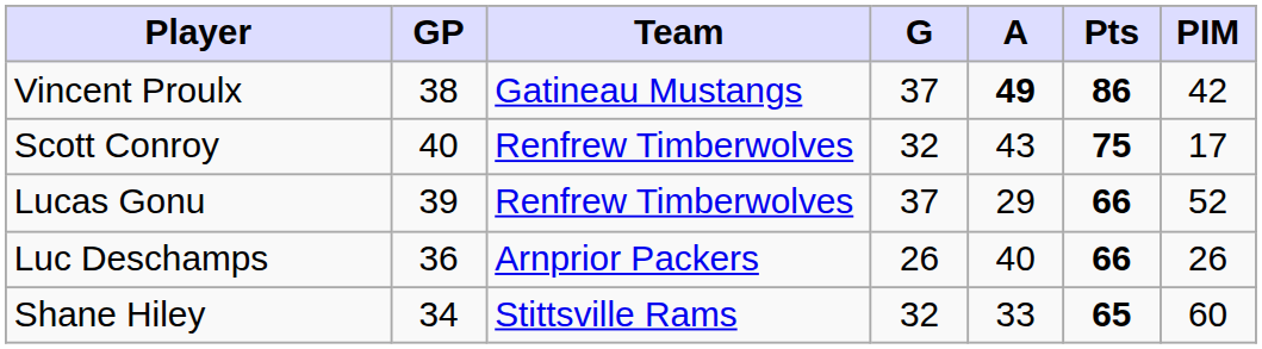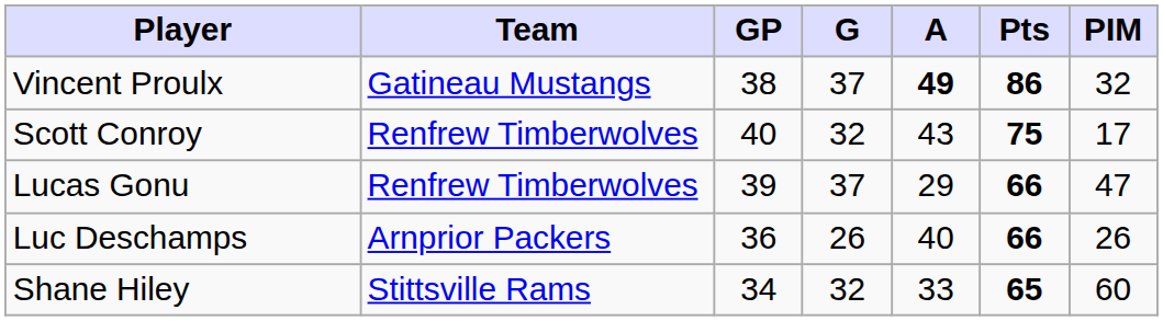 <table class="wikitable" style="text-align:center">
 <tr>
 <th style="background:#ddf; width:30%;">Player</th>
+<th style="background:#ddf; width:30%;">Team</th>
 <th style="background:#ddf; width:7.5%;">GP</th>
-<th style="background:#ddf; width:30%;">Team</th>
 <th style="background:#ddf; width:7.5%;">G</th>
 <th style="background:#ddf; width:7.5%;">A</th>
 <th style="background:#ddf; width:7.5%;">Pts</th>
 <th style="background:#ddf; width:7.5%;">PIM</th>
 </tr>
 <tr>
 <td align=left>Vincent Proulx</td>
+<td align=left><a href='#'>Gatineau Mustangs</a></td>
 <td>38</td>
-<td align=left><a href='#'>Gatineau Mustangs</a></td>
 <td>37</td>
 <td><strong>49</strong></td>
 <td><strong>86</strong></td>
-<td>42</td>
+<td>32</td>
 </tr>
 <tr>
 <td align=left>Scott Conroy</td>
+<td align=left><a href='#'>Renfrew Timberwolves</a></td>
 <td>40</td>
-<td align=left><a href='#'>Renfrew Timberwolves</a></td>
 <td>32</td>
 <td>43</td>
 <td><strong>75</strong></td>
 <td>17</td>
 </tr>
 <tr>
 <td align=left>Lucas Gonu</td>
+<td align=left><a href='#'>Renfrew Timberwolves</a></td>
 <td>39</td>
-<td align=left><a href='#'>Renfrew Timberwolves</a></td>
 <td>37</td>
 <td>29</td>
 <td><strong>66</strong></td>
-<td>52</td>
+<td>47</td>
 </tr>
 <tr>
 <td align=left>Luc Deschamps</td>
+<td align=left><a href='#'>Arnprior Packers</a></td>
 <td>36</td>
-<td align=left><a href='#'>Arnprior Packers</a></td>
 <td>26</td>
 <td>40</td>
 <td><strong>66</strong></td>
 <td>26</td>
 </tr>
 <tr>
 <td align=left>Shane Hiley</td>
+<td align=left><a href='#'>Stittsville Rams</a></td>
 <td>34</td>
-<td align=left><a href='#'>Stittsville Rams</a></td>
 <td>32</td>
 <td>33</td>
 <td><strong>65</strong></td>
 <td>60</td>
 </tr>
 </table>
